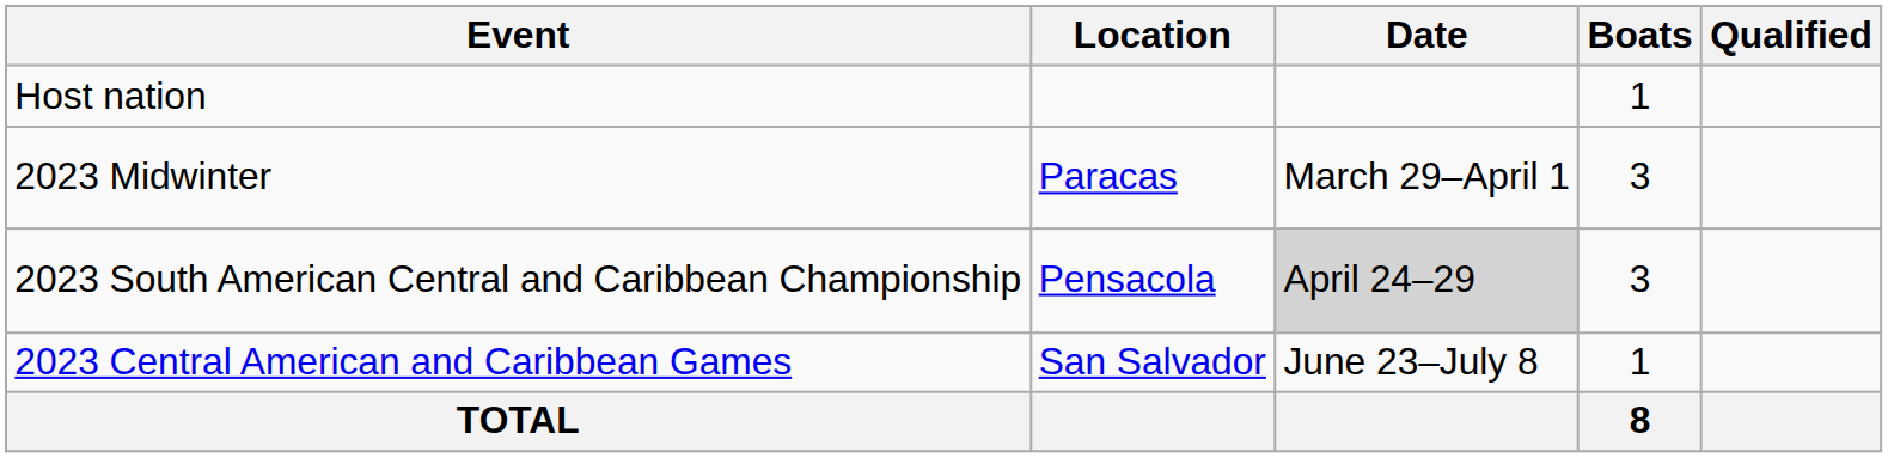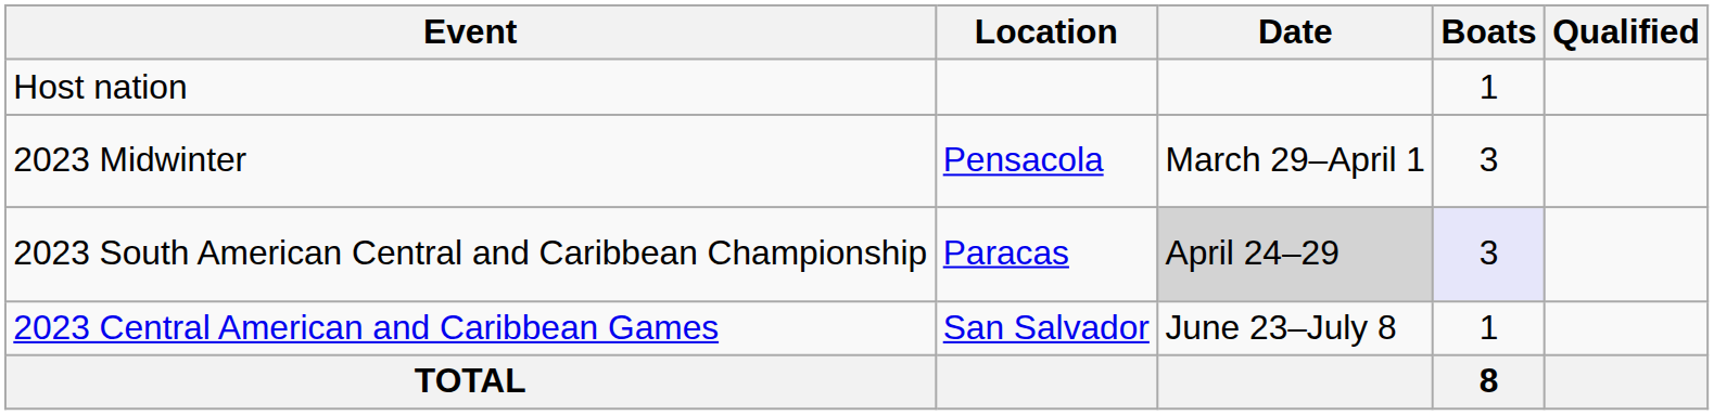 <table class="wikitable">
 <tr>
 <th>Event</th>
 <th>Location</th>
 <th>Date</th>
 <th>Boats</th>
 <th>Qualified</th>
 </tr>
 <tr>
 <td>Host nation</td>
 <td></td>
 <td></td>
 <td align="center">1</td>
 <td></td>
 </tr>
 <tr>
 <td>2023 Midwinter</td>
-<td> <a href='#'>Paracas</a></td>
+<td> <a href='#'>Pensacola</a></td>
 <td>March 29–April 1</td>
 <td align="center">3</td>
 <td><br><br></td>
 </tr>
 <tr>
 <td>2023 South American Central and Caribbean Championship</td>
-<td> <a href='#'>Pensacola</a></td>
+<td> <a href='#'>Paracas</a></td>
 <td style="background: lightgrey;">April 24–29</td>
-<td align="center">3</td>
+<td align="center" style="background: lavender;">3</td>
 <td><br><br></td>
 </tr>
 <tr>
 <td><a href='#'>2023 Central American and Caribbean Games</a></td>
 <td> <a href='#'>San Salvador</a></td>
 <td>June 23–July 8</td>
 <td align="center">1</td>
 <td></td>
 </tr>
 <tr>
 <th>TOTAL</th>
 <th></th>
 <th></th>
 <th>8</th>
 <th></th>
 </tr>
 </table>
